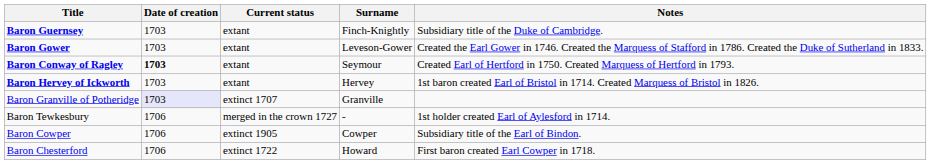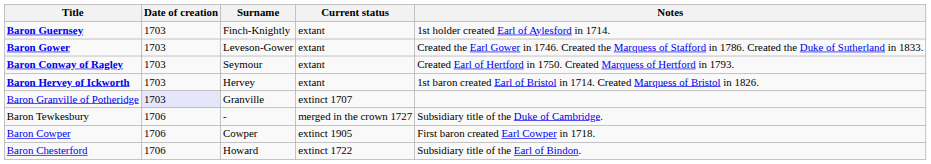 <table class="wikitable">
 <tr>
 <th>Title</th>
 <th>Date of creation</th>
+<th>Surname</th>
 <th>Current status</th>
-<th>Surname</th>
 <th>Notes</th>
 </tr>
 <tr>
 <td><strong><a href='#'>Baron Guernsey</a></strong></td>
 <td>1703</td>
+<td>Finch-Knightly</td>
 <td>extant</td>
-<td>Finch-Knightly</td>
-<td>Subsidiary title of the <a href='#'>Duke of Cambridge</a>.</td>
+<td>1st holder created <a href='#'>Earl of Aylesford</a> in 1714.</td>
 </tr>
 <tr>
 <td><strong><a href='#'>Baron Gower</a></strong></td>
 <td>1703</td>
+<td>Leveson-Gower</td>
 <td>extant</td>
-<td>Leveson-Gower</td>
 <td>Created the <a href='#'>Earl Gower</a> in 1746.  Created the <a href='#'>Marquess of Stafford</a> in 1786.  Created the <a href='#'>Duke of Sutherland</a> in 1833.</td>
 </tr>
 <tr>
 <td><strong><a href='#'>Baron Conway of Ragley</a></strong></td>
-<td><strong>1703</strong></td>
+<td>1703</td>
+<td>Seymour</td>
 <td>extant</td>
-<td>Seymour</td>
 <td>Created <a href='#'>Earl of Hertford</a> in 1750.  Created <a href='#'>Marquess of Hertford</a> in 1793.</td>
 </tr>
 <tr>
 <td><strong><a href='#'>Baron Hervey of Ickworth</a></strong></td>
 <td>1703</td>
+<td>Hervey</td>
 <td>extant</td>
-<td>Hervey</td>
 <td>1st baron created <a href='#'>Earl of Bristol</a> in 1714.  Created <a href='#'>Marquess of Bristol</a> in 1826.</td>
 </tr>
 <tr>
 <td><a href='#'>Baron Granville of Potheridge</a></td>
 <td style="background: lavender;">1703</td>
+<td>Granville</td>
 <td>extinct 1707</td>
-<td>Granville</td>
 <td></td>
 </tr>
 <tr>
 <td>Baron Tewkesbury</td>
 <td>1706</td>
+<td>-</td>
 <td>merged in the crown 1727</td>
-<td>-</td>
-<td>1st holder created <a href='#'>Earl of Aylesford</a> in 1714.</td>
+<td>Subsidiary title of the <a href='#'>Duke of Cambridge</a>.</td>
 </tr>
 <tr>
 <td><a href='#'>Baron Cowper</a></td>
 <td>1706</td>
+<td>Cowper</td>
 <td>extinct 1905</td>
-<td>Cowper</td>
-<td>Subsidiary title of the <a href='#'>Earl of Bindon</a>.</td>
+<td>First baron created <a href='#'>Earl Cowper</a> in 1718.</td>
 </tr>
 <tr>
 <td><a href='#'>Baron Chesterford</a></td>
 <td>1706</td>
+<td>Howard</td>
 <td>extinct 1722</td>
-<td>Howard</td>
-<td>First baron created <a href='#'>Earl Cowper</a> in 1718.</td>
+<td>Subsidiary title of the <a href='#'>Earl of Bindon</a>.</td>
 </tr>
 </table>
